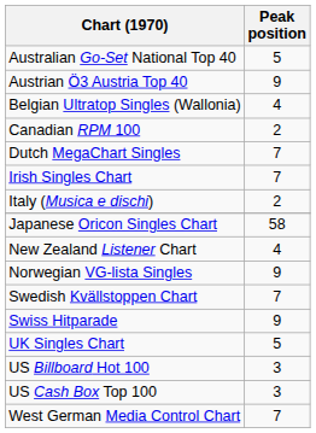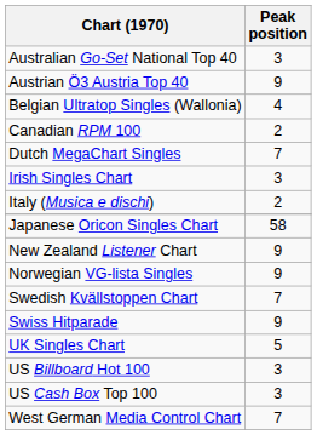 <table class="wikitable sortable">
 <tr>
 <th>Chart (1970)</th>
 <th>Peak<br>position</th>
 </tr>
 <tr>
 <td>Australian <em><a href='#'>Go-Set</a></em> National Top 40</td>
-<td style="text-align:center;">5</td>
+<td style="text-align:center;">3</td>
 </tr>
 <tr>
 <td>Austrian <a href='#'>Ö3 Austria Top 40</a></td>
 <td style="text-align:center;">9</td>
 </tr>
 <tr>
 <td>Belgian <a href='#'>Ultratop Singles</a> (Wallonia)</td>
 <td style="text-align:center;">4</td>
 </tr>
 <tr>
 <td>Canadian <a href='#'><em>RPM</em> 100</a></td>
 <td style="text-align:center;">2</td>
 </tr>
 <tr>
 <td>Dutch <a href='#'>MegaChart Singles</a></td>
 <td style="text-align:center;">7</td>
 </tr>
 <tr>
 <td><a href='#'>Irish Singles Chart</a></td>
-<td style="text-align:center;">7</td>
+<td style="text-align:center;">3</td>
 </tr>
 <tr>
 <td align="left">Italy (<em><a href='#'>Musica e dischi</a></em>)</td>
 <td style="text-align:center;">2</td>
 </tr>
 <tr>
 </tr>
 <tr>
 <td>Japanese <a href='#'>Oricon Singles Chart</a></td>
 <td style="text-align:center;">58</td>
 </tr>
 <tr>
 <td>New Zealand <em><a href='#'>Listener</a></em> Chart</td>
-<td style="text-align:center;">4</td>
+<td style="text-align:center;">9</td>
 </tr>
 <tr>
 <td>Norwegian <a href='#'>VG-lista Singles</a></td>
 <td style="text-align:center;">9</td>
 </tr>
 <tr>
 <td>Swedish <a href='#'>Kvällstoppen Chart</a></td>
 <td style="text-align:center;">7</td>
 </tr>
 <tr>
 <td><a href='#'>Swiss Hitparade</a></td>
 <td style="text-align:center;">9</td>
 </tr>
 <tr>
 <td><a href='#'>UK Singles Chart</a></td>
 <td style="text-align:center;">5</td>
 </tr>
 <tr>
 <td>US <a href='#'><em>Billboard</em> Hot 100</a></td>
 <td style="text-align:center;">3</td>
 </tr>
 <tr>
 <td>US <em><a href='#'>Cash Box</a></em> Top 100</td>
 <td style="text-align:center;">3</td>
 </tr>
 <tr>
 <td>West German <a href='#'>Media Control Chart</a></td>
 <td style="text-align:center;">7</td>
 </tr>
 </table>
